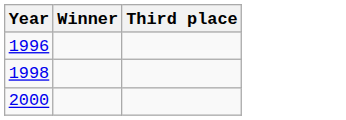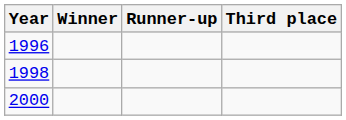 <table class="sortable wikitable">
 <tr>
 <th>Year</th>
 <th>Winner</th>
+<th>Runner-up</th>
 <th>Third place</th>
 </tr>
 <tr>
 <td><a href='#'>1996</a></td>
+<td></td>
 <td></td>
 <td></td>
 </tr>
 <tr>
 <td><a href='#'>1998</a></td>
 <td></td>
 <td></td>
+<td></td>
 </tr>
 <tr>
 <td><a href='#'>2000</a></td>
 <td></td>
 <td></td>
+<td></td>
 </tr>
 </table>
